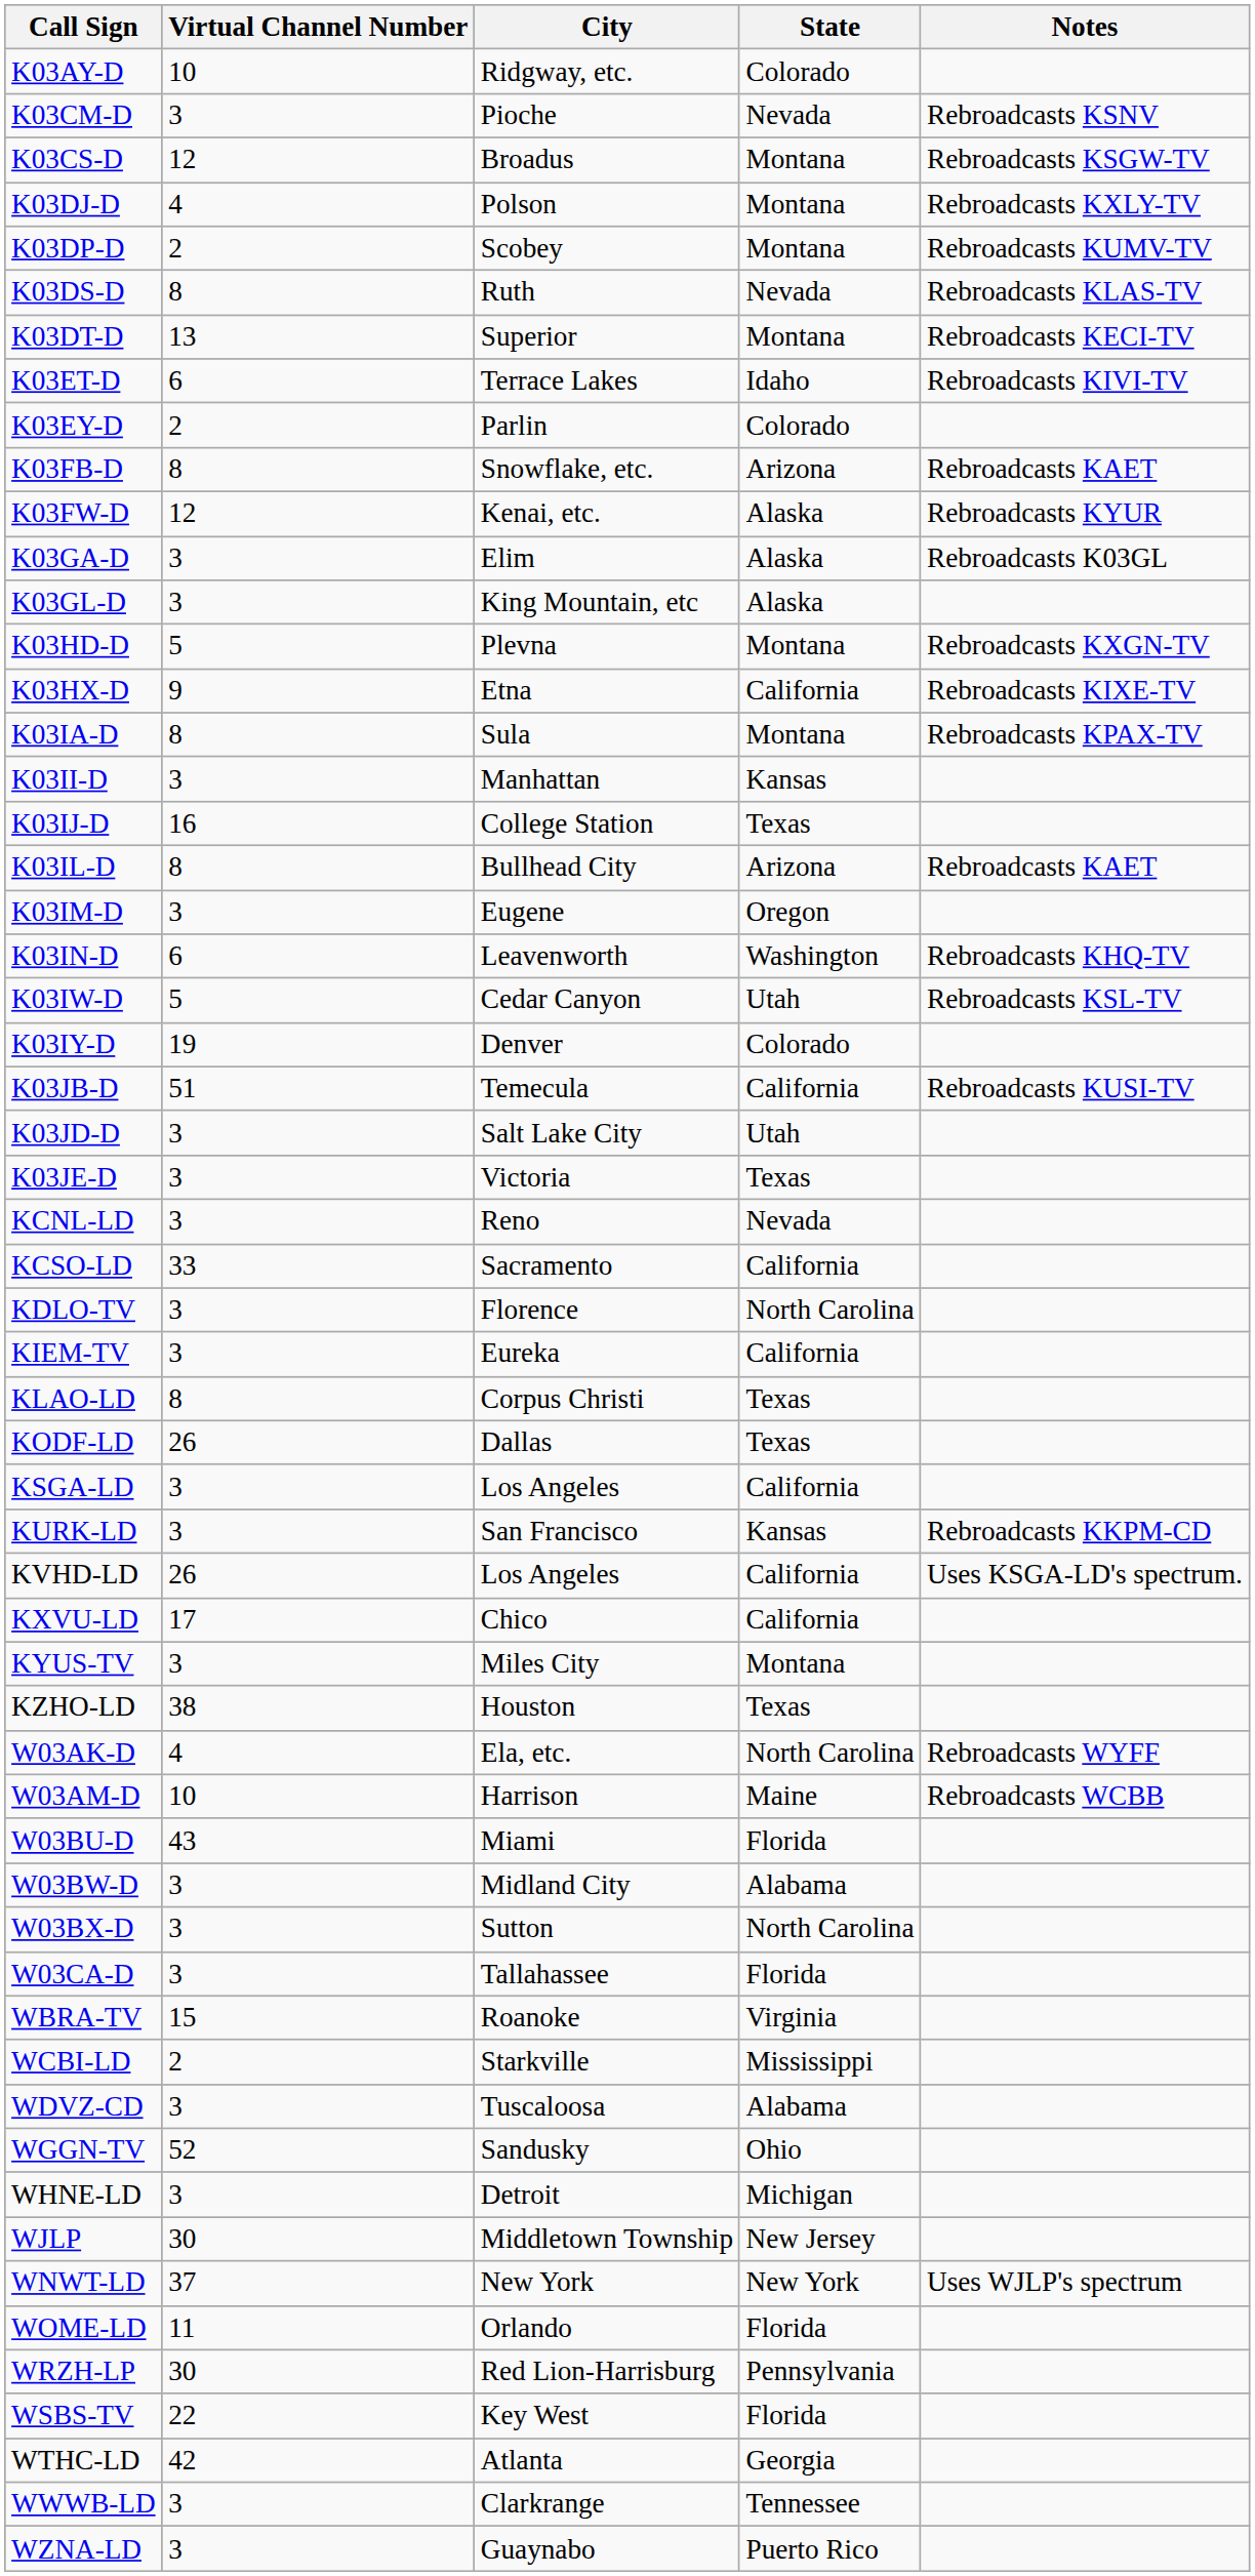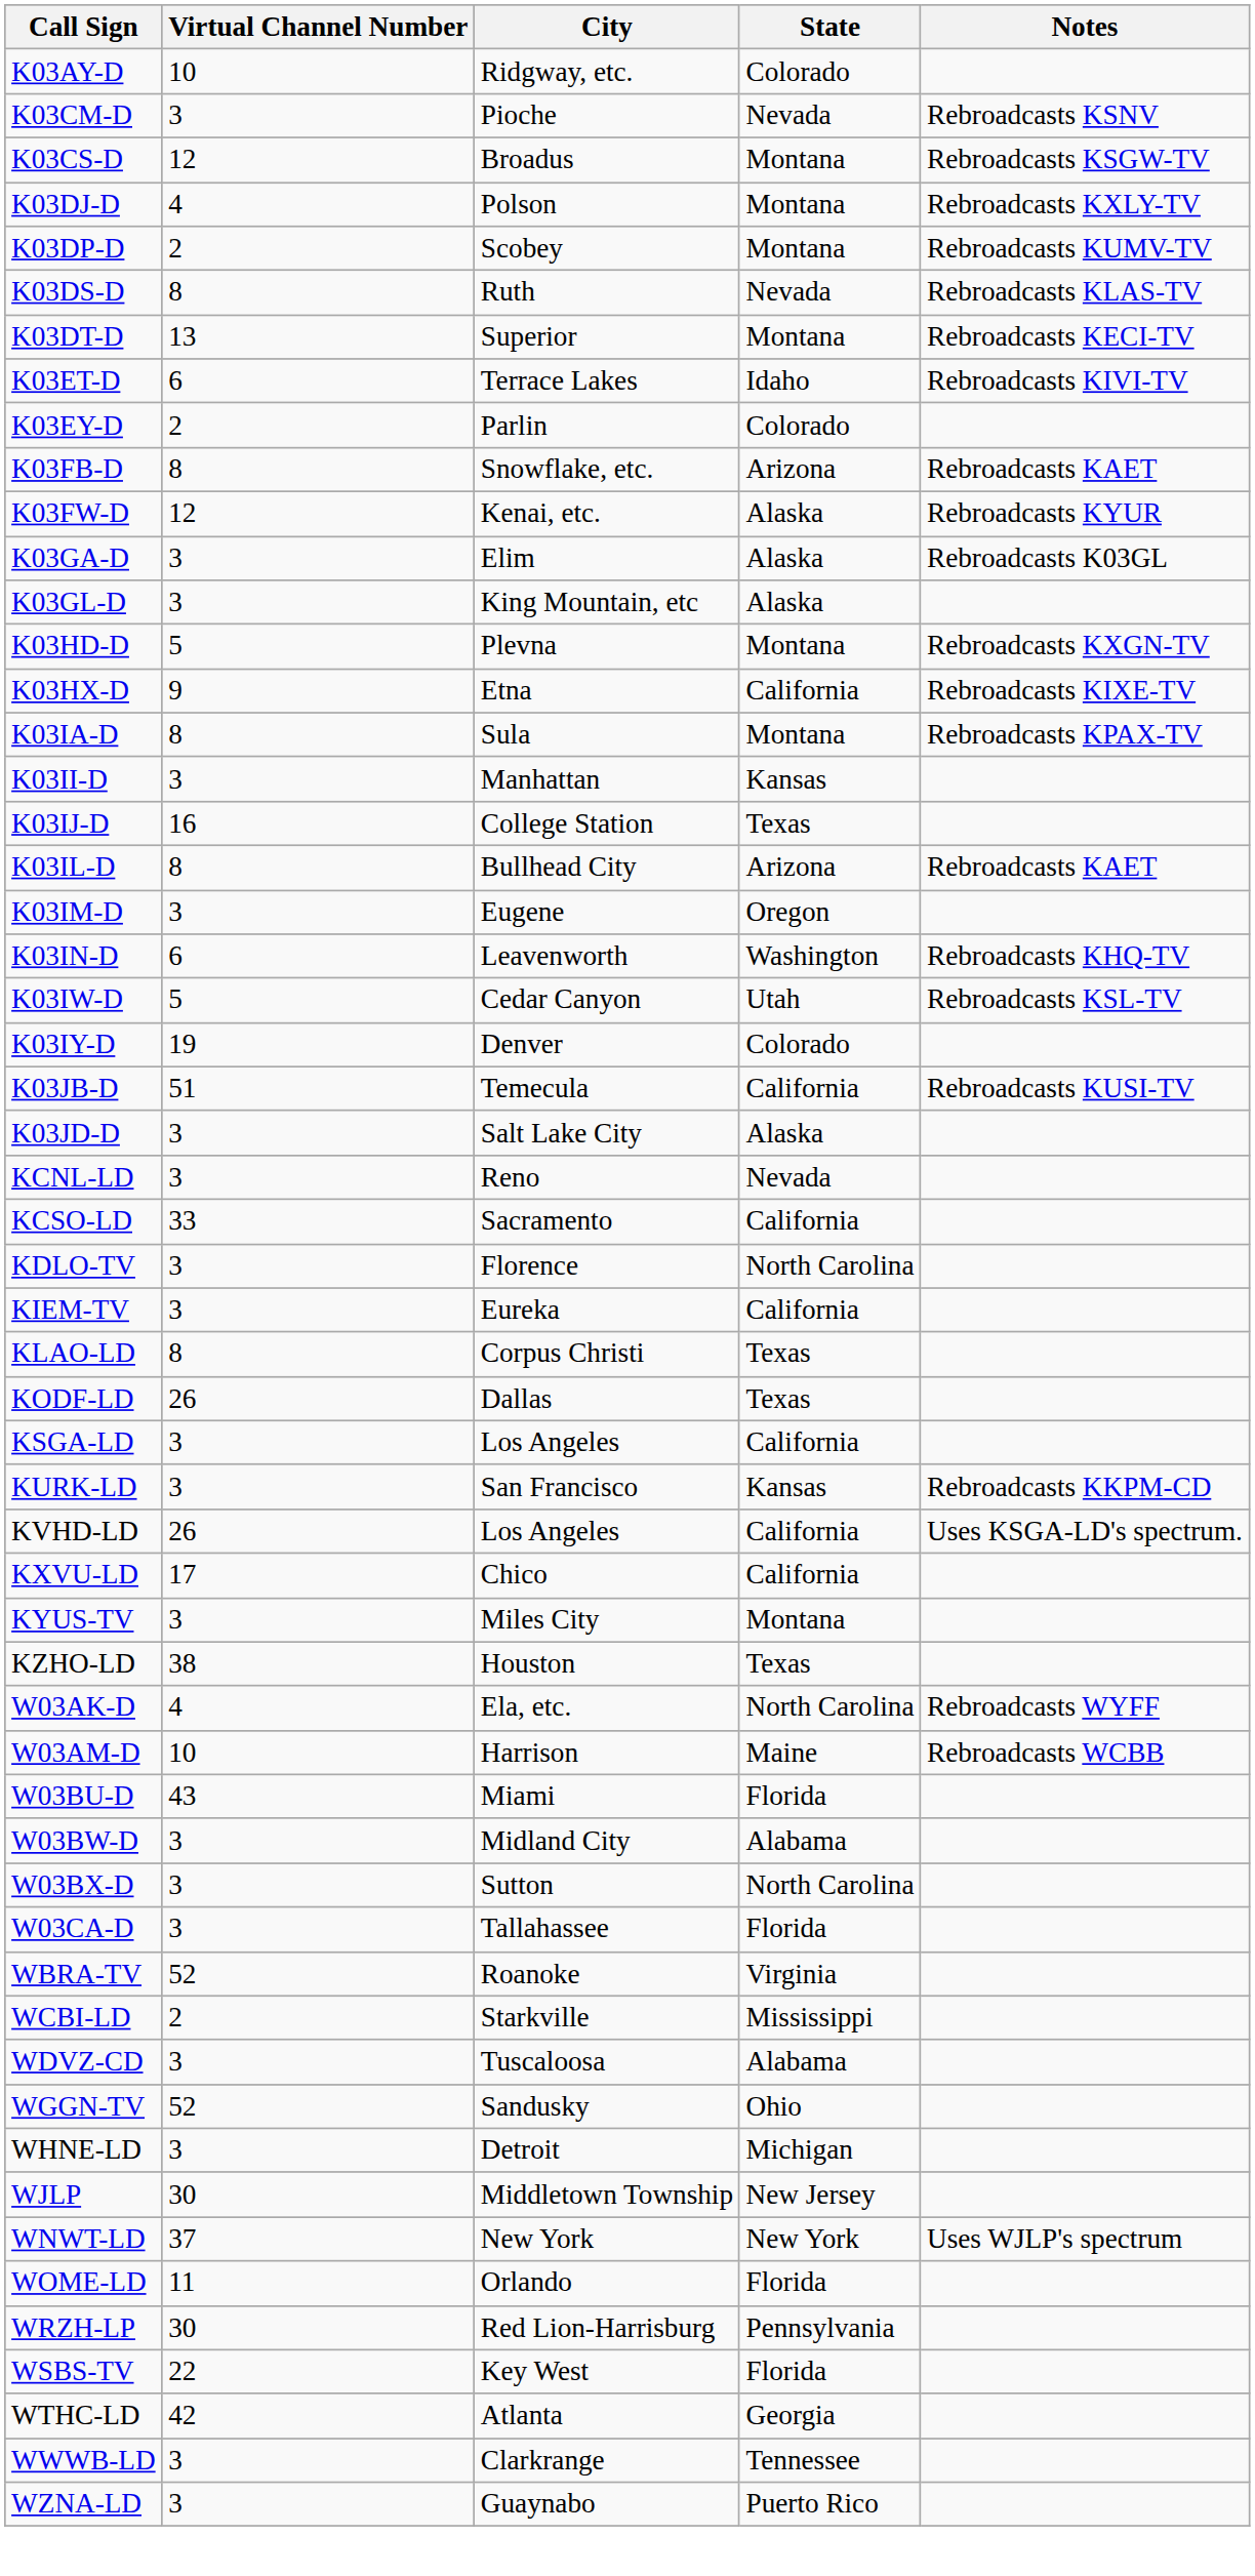 <table class="sortable wikitable">
 <tr>
 <th>Call Sign</th>
 <th>Virtual Channel Number</th>
 <th>City</th>
 <th>State</th>
 <th>Notes</th>
 </tr>
 <tr>
 <td><a href='#'>K03AY-D</a></td>
 <td>10</td>
 <td>Ridgway, etc.</td>
 <td>Colorado</td>
 <td></td>
 </tr>
 <tr>
 <td><a href='#'>K03CM-D</a></td>
 <td>3</td>
 <td>Pioche</td>
 <td>Nevada</td>
 <td>Rebroadcasts <a href='#'>KSNV</a></td>
 </tr>
 <tr>
 <td><a href='#'>K03CS-D</a></td>
 <td>12</td>
 <td>Broadus</td>
 <td>Montana</td>
 <td>Rebroadcasts <a href='#'>KSGW-TV</a></td>
 </tr>
 <tr>
 <td><a href='#'>K03DJ-D</a></td>
 <td>4</td>
 <td>Polson</td>
 <td>Montana</td>
 <td>Rebroadcasts <a href='#'>KXLY-TV</a></td>
 </tr>
 <tr>
 <td><a href='#'>K03DP-D</a></td>
 <td>2</td>
 <td>Scobey</td>
 <td>Montana</td>
 <td>Rebroadcasts <a href='#'>KUMV-TV</a></td>
 </tr>
 <tr>
 <td><a href='#'>K03DS-D</a></td>
 <td>8</td>
 <td>Ruth</td>
 <td>Nevada</td>
 <td>Rebroadcasts <a href='#'>KLAS-TV</a></td>
 </tr>
 <tr>
 <td><a href='#'>K03DT-D</a></td>
 <td>13</td>
 <td>Superior</td>
 <td>Montana</td>
 <td>Rebroadcasts <a href='#'>KECI-TV</a></td>
 </tr>
 <tr>
 <td><a href='#'>K03ET-D</a></td>
 <td>6</td>
 <td>Terrace Lakes</td>
 <td>Idaho</td>
 <td>Rebroadcasts <a href='#'>KIVI-TV</a></td>
 </tr>
 <tr>
 <td><a href='#'>K03EY-D</a></td>
 <td>2</td>
 <td>Parlin</td>
 <td>Colorado</td>
 <td></td>
 </tr>
 <tr>
 <td><a href='#'>K03FB-D</a></td>
 <td>8</td>
 <td>Snowflake, etc.</td>
 <td>Arizona</td>
 <td>Rebroadcasts <a href='#'>KAET</a></td>
 </tr>
 <tr>
 <td><a href='#'>K03FW-D</a></td>
 <td>12</td>
 <td>Kenai, etc.</td>
 <td>Alaska</td>
 <td>Rebroadcasts <a href='#'>KYUR</a></td>
 </tr>
 <tr>
 <td><a href='#'>K03GA-D</a></td>
 <td>3</td>
 <td>Elim</td>
 <td>Alaska</td>
 <td>Rebroadcasts K03GL</td>
 </tr>
 <tr>
 <td><a href='#'>K03GL-D</a></td>
 <td>3</td>
 <td>King Mountain, etc</td>
 <td>Alaska</td>
 <td></td>
 </tr>
 <tr>
 <td><a href='#'>K03HD-D</a></td>
 <td>5</td>
 <td>Plevna</td>
 <td>Montana</td>
 <td>Rebroadcasts <a href='#'>KXGN-TV</a></td>
 </tr>
 <tr>
 <td><a href='#'>K03HX-D</a></td>
 <td>9</td>
 <td>Etna</td>
 <td>California</td>
 <td>Rebroadcasts <a href='#'>KIXE-TV</a></td>
 </tr>
 <tr>
 <td><a href='#'>K03IA-D</a></td>
 <td>8</td>
 <td>Sula</td>
 <td>Montana</td>
 <td>Rebroadcasts <a href='#'>KPAX-TV</a></td>
 </tr>
 <tr>
 <td><a href='#'>K03II-D</a></td>
 <td>3</td>
 <td>Manhattan</td>
 <td>Kansas</td>
 <td></td>
 </tr>
 <tr>
 <td><a href='#'>K03IJ-D</a></td>
 <td>16</td>
 <td>College Station</td>
 <td>Texas</td>
 <td></td>
 </tr>
 <tr>
 <td><a href='#'>K03IL-D</a></td>
 <td>8</td>
 <td>Bullhead City</td>
 <td>Arizona</td>
 <td>Rebroadcasts <a href='#'>KAET</a></td>
 </tr>
 <tr>
 <td><a href='#'>K03IM-D</a></td>
 <td>3</td>
 <td>Eugene</td>
 <td>Oregon</td>
 <td></td>
 </tr>
 <tr>
 <td><a href='#'>K03IN-D</a></td>
 <td>6</td>
 <td>Leavenworth</td>
 <td>Washington</td>
 <td>Rebroadcasts <a href='#'>KHQ-TV</a></td>
 </tr>
 <tr>
 <td><a href='#'>K03IW-D</a></td>
 <td>5</td>
 <td>Cedar Canyon</td>
 <td>Utah</td>
 <td>Rebroadcasts <a href='#'>KSL-TV</a></td>
 </tr>
 <tr>
 <td><a href='#'>K03IY-D</a></td>
 <td>19</td>
 <td>Denver</td>
 <td>Colorado</td>
 <td></td>
 </tr>
 <tr>
 <td><a href='#'>K03JB-D</a></td>
 <td>51</td>
 <td>Temecula</td>
 <td>California</td>
 <td>Rebroadcasts <a href='#'>KUSI-TV</a></td>
 </tr>
 <tr>
 <td><a href='#'>K03JD-D</a></td>
 <td>3</td>
 <td>Salt Lake City</td>
-<td>Utah</td>
-<td></td>
-</tr>
-<tr>
-<td><a href='#'>K03JE-D</a></td>
-<td>3</td>
-<td>Victoria</td>
-<td>Texas</td>
+<td>Alaska</td>
 <td></td>
 </tr>
 <tr>
 <td><a href='#'>KCNL-LD</a></td>
 <td>3</td>
 <td>Reno</td>
 <td>Nevada</td>
 <td></td>
 </tr>
 <tr>
 <td><a href='#'>KCSO-LD</a></td>
 <td>33</td>
 <td>Sacramento</td>
 <td>California</td>
 <td></td>
 </tr>
 <tr>
 <td><a href='#'>KDLO-TV</a></td>
 <td>3</td>
 <td>Florence</td>
 <td>North Carolina</td>
 <td></td>
 </tr>
 <tr>
 <td><a href='#'>KIEM-TV</a></td>
 <td>3</td>
 <td>Eureka</td>
 <td>California</td>
 <td></td>
 </tr>
 <tr>
 <td><a href='#'>KLAO-LD</a></td>
 <td>8</td>
 <td>Corpus Christi</td>
 <td>Texas</td>
 <td></td>
 </tr>
 <tr>
 <td><a href='#'>KODF-LD</a></td>
 <td>26</td>
 <td>Dallas</td>
 <td>Texas</td>
 <td></td>
 </tr>
 <tr>
 <td><a href='#'>KSGA-LD</a></td>
 <td>3</td>
 <td>Los Angeles</td>
 <td>California</td>
 <td></td>
 </tr>
 <tr>
 <td><a href='#'>KURK-LD</a></td>
 <td>3</td>
 <td>San Francisco</td>
 <td>Kansas</td>
 <td>Rebroadcasts <a href='#'>KKPM-CD</a></td>
 </tr>
 <tr>
 <td>KVHD-LD</td>
 <td>26</td>
 <td>Los Angeles</td>
 <td>California</td>
 <td>Uses KSGA-LD's spectrum.</td>
 </tr>
 <tr>
 <td><a href='#'>KXVU-LD</a></td>
 <td>17</td>
 <td>Chico</td>
 <td>California</td>
 <td></td>
 </tr>
 <tr>
 <td><a href='#'>KYUS-TV</a></td>
 <td>3</td>
 <td>Miles City</td>
 <td>Montana</td>
 <td></td>
 </tr>
 <tr>
 <td>KZHO-LD</td>
 <td>38</td>
 <td>Houston</td>
 <td>Texas</td>
 <td></td>
 </tr>
 <tr>
 <td><a href='#'>W03AK-D</a></td>
 <td>4</td>
 <td>Ela, etc.</td>
 <td>North Carolina</td>
 <td>Rebroadcasts <a href='#'>WYFF</a></td>
 </tr>
 <tr>
 <td><a href='#'>W03AM-D</a></td>
 <td>10</td>
 <td>Harrison</td>
 <td>Maine</td>
 <td>Rebroadcasts <a href='#'>WCBB</a></td>
 </tr>
 <tr>
 <td><a href='#'>W03BU-D</a></td>
 <td>43</td>
 <td>Miami</td>
 <td>Florida</td>
 <td></td>
 </tr>
 <tr>
 <td><a href='#'>W03BW-D</a></td>
 <td>3</td>
 <td>Midland City</td>
 <td>Alabama</td>
 <td></td>
 </tr>
 <tr>
 <td><a href='#'>W03BX-D</a></td>
 <td>3</td>
 <td>Sutton</td>
 <td>North Carolina</td>
 <td></td>
 </tr>
 <tr>
 <td><a href='#'>W03CA-D</a></td>
 <td>3</td>
 <td>Tallahassee</td>
 <td>Florida</td>
 <td></td>
 </tr>
 <tr>
 <td><a href='#'>WBRA-TV</a></td>
-<td>15</td>
+<td>52</td>
 <td>Roanoke</td>
 <td>Virginia</td>
 <td></td>
 </tr>
 <tr>
 <td><a href='#'>WCBI-LD</a></td>
 <td>2</td>
 <td>Starkville</td>
 <td>Mississippi</td>
 <td></td>
 </tr>
 <tr>
 <td><a href='#'>WDVZ-CD</a></td>
 <td>3</td>
 <td>Tuscaloosa</td>
 <td>Alabama</td>
 <td></td>
 </tr>
 <tr>
 <td><a href='#'>WGGN-TV</a></td>
 <td>52</td>
 <td>Sandusky</td>
 <td>Ohio</td>
 <td></td>
 </tr>
 <tr>
 <td>WHNE-LD</td>
 <td>3</td>
 <td>Detroit</td>
 <td>Michigan</td>
 <td></td>
 </tr>
 <tr>
 <td><a href='#'>WJLP</a></td>
 <td>30</td>
 <td>Middletown Township</td>
 <td>New Jersey</td>
 <td></td>
 </tr>
 <tr>
 <td><a href='#'>WNWT-LD</a></td>
 <td>37</td>
 <td>New York</td>
 <td>New York</td>
 <td>Uses WJLP's spectrum</td>
 </tr>
 <tr>
 <td><a href='#'>WOME-LD</a></td>
 <td>11</td>
 <td>Orlando</td>
 <td>Florida</td>
 <td></td>
 </tr>
 <tr>
 <td><a href='#'>WRZH-LP</a></td>
 <td>30</td>
 <td>Red Lion-Harrisburg</td>
 <td>Pennsylvania</td>
 <td></td>
 </tr>
 <tr>
 <td><a href='#'>WSBS-TV</a></td>
 <td>22</td>
 <td>Key West</td>
 <td>Florida</td>
 <td></td>
 </tr>
 <tr>
 <td>WTHC-LD</td>
 <td>42</td>
 <td>Atlanta</td>
 <td>Georgia</td>
 <td></td>
 </tr>
 <tr>
 <td><a href='#'>WWWB-LD</a></td>
 <td>3</td>
 <td>Clarkrange</td>
 <td>Tennessee</td>
 <td></td>
 </tr>
 <tr>
 <td><a href='#'>WZNA-LD</a></td>
 <td>3</td>
 <td>Guaynabo</td>
 <td>Puerto Rico</td>
 <td></td>
 </tr>
 </table>
